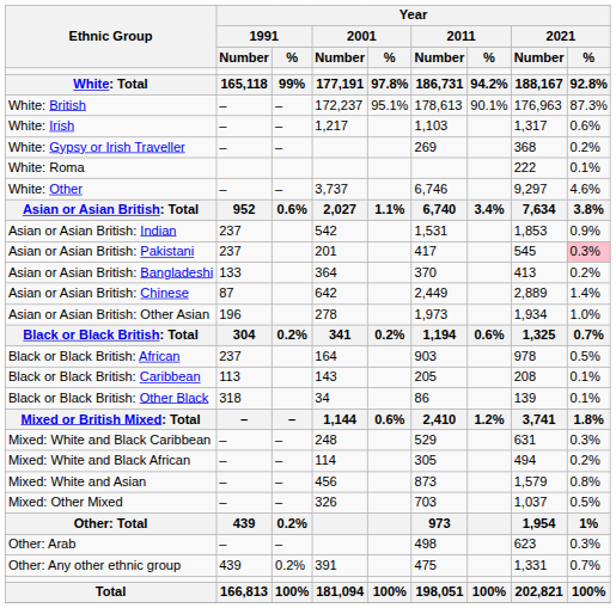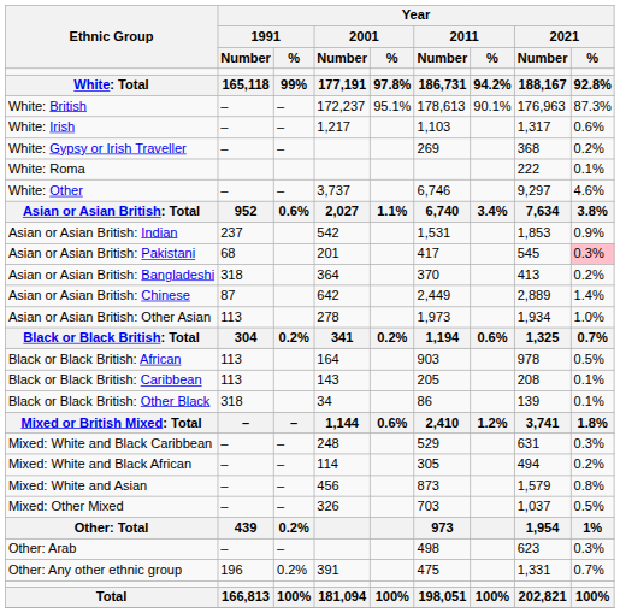 <table class="wikitable sortable mw-collapsible mw-collapsed">
 <tr>
 <th rowspan="3">Ethnic Group</th>
 <th colspan="8">Year</th>
 </tr>
 <tr>
 <th colspan="2">1991</th>
 <th colspan="2">2001</th>
 <th colspan="2">2011</th>
 <th colspan="2">2021</th>
 </tr>
 <tr>
 <th>Number</th>
 <th>%</th>
 <th>Number</th>
 <th>%</th>
 <th>Number</th>
 <th>%</th>
 <th>Number</th>
 <th>%</th>
 </tr>
 <tr>
 <td></td>
 <td></td>
 <td></td>
 <td></td>
 <td></td>
 <td></td>
 <td></td>
 <td></td>
 <td></td>
 </tr>
 <tr>
 <th><a href='#'>White</a>: Total</th>
 <th>165,118</th>
 <th>99%</th>
 <th>177,191</th>
 <th>97.8%</th>
 <th>186,731</th>
 <th>94.2%</th>
 <th>188,167</th>
 <th>92.8%</th>
 </tr>
 <tr>
 <td>White: <a href='#'>British</a></td>
 <td>–</td>
 <td>–</td>
 <td>172,237</td>
 <td>95.1%</td>
 <td>178,613</td>
 <td>90.1%</td>
 <td>176,963</td>
 <td>87.3%</td>
 </tr>
 <tr>
 <td>White: <a href='#'>Irish</a></td>
 <td>–</td>
 <td>–</td>
 <td>1,217</td>
 <td></td>
 <td>1,103</td>
 <td></td>
 <td>1,317</td>
 <td>0.6%</td>
 </tr>
 <tr>
 <td>White: <a href='#'>Gypsy or Irish Traveller</a></td>
 <td>–</td>
 <td>–</td>
 <td></td>
 <td></td>
 <td>269</td>
 <td></td>
 <td>368</td>
 <td>0.2%</td>
 </tr>
 <tr>
 <td>White: Roma</td>
 <td></td>
 <td></td>
 <td></td>
 <td></td>
 <td></td>
 <td></td>
 <td>222</td>
 <td>0.1%</td>
 </tr>
 <tr>
 <td>White: <a href='#'>Other</a></td>
 <td>–</td>
 <td>–</td>
 <td>3,737</td>
 <td></td>
 <td>6,746</td>
 <td></td>
 <td>9,297</td>
 <td>4.6%</td>
 </tr>
 <tr>
 <th><a href='#'>Asian or Asian British</a>: Total</th>
 <th>952</th>
 <th>0.6%</th>
 <th>2,027</th>
 <th>1.1%</th>
 <th>6,740</th>
 <th>3.4%</th>
 <th>7,634</th>
 <th>3.8%</th>
 </tr>
 <tr>
 <td>Asian or Asian British: <a href='#'>Indian</a></td>
 <td>237</td>
 <td></td>
 <td>542</td>
 <td></td>
 <td>1,531</td>
 <td></td>
 <td>1,853</td>
 <td>0.9%</td>
 </tr>
 <tr>
 <td>Asian or Asian British: <a href='#'>Pakistani</a></td>
-<td>237</td>
+<td>68</td>
 <td></td>
 <td>201</td>
 <td></td>
 <td>417</td>
 <td></td>
 <td>545</td>
 <td style="background: pink;">0.3%</td>
 </tr>
 <tr>
 <td>Asian or Asian British: <a href='#'>Bangladeshi</a></td>
-<td>133</td>
+<td>318</td>
 <td></td>
 <td>364</td>
 <td></td>
 <td>370</td>
 <td></td>
 <td>413</td>
 <td>0.2%</td>
 </tr>
 <tr>
 <td>Asian or Asian British: <a href='#'>Chinese</a></td>
 <td>87</td>
 <td></td>
 <td>642</td>
 <td></td>
 <td>2,449</td>
 <td></td>
 <td>2,889</td>
 <td>1.4%</td>
 </tr>
 <tr>
 <td>Asian or Asian British: Other Asian</td>
-<td>196</td>
+<td>113</td>
 <td></td>
 <td>278</td>
 <td></td>
 <td>1,973</td>
 <td></td>
 <td>1,934</td>
 <td>1.0%</td>
 </tr>
 <tr>
 <th><a href='#'>Black or Black British</a>: Total</th>
 <th>304</th>
 <th>0.2%</th>
 <th>341</th>
 <th>0.2%</th>
 <th>1,194</th>
 <th>0.6%</th>
 <th>1,325</th>
 <th>0.7%</th>
 </tr>
 <tr>
 <td>Black or Black British: <a href='#'>African</a></td>
-<td>237</td>
+<td>113</td>
 <td></td>
 <td>164</td>
 <td></td>
 <td>903</td>
 <td></td>
 <td>978</td>
 <td>0.5%</td>
 </tr>
 <tr>
 <td>Black or Black British: <a href='#'>Caribbean</a></td>
 <td>113</td>
 <td></td>
 <td>143</td>
 <td></td>
 <td>205</td>
 <td></td>
 <td>208</td>
 <td>0.1%</td>
 </tr>
 <tr>
 <td>Black or Black British: <a href='#'>Other Black</a></td>
 <td>318</td>
 <td></td>
 <td>34</td>
 <td></td>
 <td>86</td>
 <td></td>
 <td>139</td>
 <td>0.1%</td>
 </tr>
 <tr>
 <th><a href='#'>Mixed or British Mixed</a>: Total</th>
 <th>–</th>
 <th>–</th>
 <th>1,144</th>
 <th>0.6%</th>
 <th>2,410</th>
 <th>1.2%</th>
 <th>3,741</th>
 <th>1.8%</th>
 </tr>
 <tr>
 <td>Mixed: White and Black Caribbean</td>
 <td>–</td>
 <td>–</td>
 <td>248</td>
 <td></td>
 <td>529</td>
 <td></td>
 <td>631</td>
 <td>0.3%</td>
 </tr>
 <tr>
 <td>Mixed: White and Black African</td>
 <td>–</td>
 <td>–</td>
 <td>114</td>
 <td></td>
 <td>305</td>
 <td></td>
 <td>494</td>
 <td>0.2%</td>
 </tr>
 <tr>
 <td>Mixed: White and Asian</td>
 <td>–</td>
 <td>–</td>
 <td>456</td>
 <td></td>
 <td>873</td>
 <td></td>
 <td>1,579</td>
 <td>0.8%</td>
 </tr>
 <tr>
 <td>Mixed: Other Mixed</td>
 <td>–</td>
 <td>–</td>
 <td>326</td>
 <td></td>
 <td>703</td>
 <td></td>
 <td>1,037</td>
 <td>0.5%</td>
 </tr>
 <tr>
 <th>Other: Total</th>
 <th>439</th>
 <th>0.2%</th>
 <th></th>
 <th></th>
 <th>973</th>
 <th></th>
 <th>1,954</th>
 <th>1%</th>
 </tr>
 <tr>
 <td>Other: Arab</td>
 <td>–</td>
 <td>–</td>
 <td></td>
 <td></td>
 <td>498</td>
 <td></td>
 <td>623</td>
 <td>0.3%</td>
 </tr>
 <tr>
 <td>Other: Any other ethnic group</td>
-<td>439</td>
+<td>196</td>
 <td>0.2%</td>
 <td>391</td>
 <td></td>
 <td>475</td>
 <td></td>
 <td>1,331</td>
 <td>0.7%</td>
 </tr>
 <tr>
 <td></td>
 <td></td>
 <td></td>
 <td></td>
 <td></td>
 <td></td>
 <td></td>
 <td></td>
 <td></td>
 </tr>
 <tr>
 <th>Total</th>
 <th>166,813</th>
 <th>100%</th>
 <th>181,094</th>
 <th>100%</th>
 <th>198,051</th>
 <th>100%</th>
 <th>202,821</th>
 <th>100%</th>
 </tr>
 <tr>
 </tr>
 </table>
